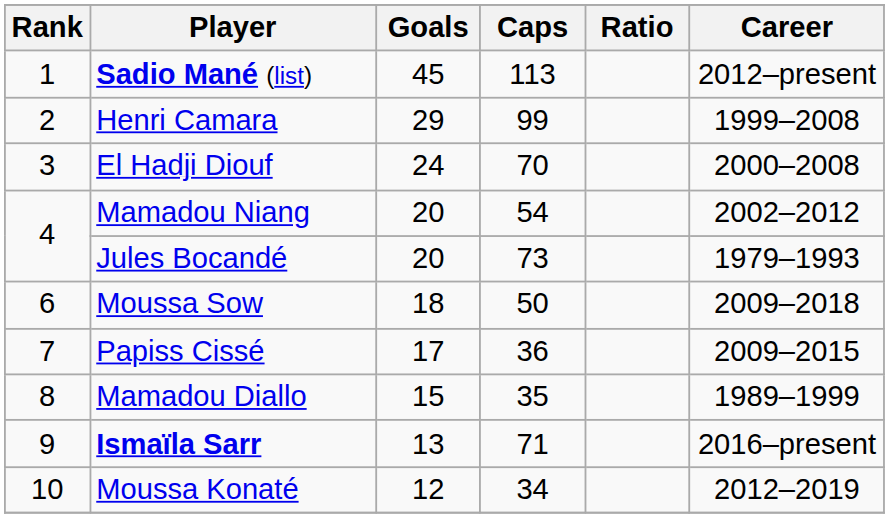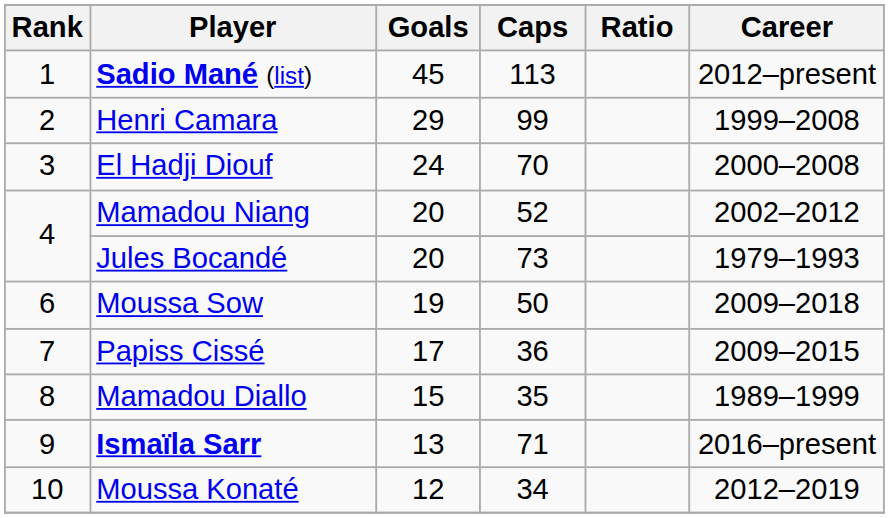 <table class="wikitable sortable" style="text-align:center;">
 <tr>
 </tr>
 <tr>
 <th width="30px">Rank</th>
 <th style="width:150px;">Player</th>
 <th width="50px">Goals</th>
 <th width="50px">Caps</th>
 <th width="50px">Ratio</th>
 <th style="width:100px;">Career</th>
 </tr>
 <tr>
 <td>1</td>
 <td align="left"><strong><a href='#'>Sadio Mané</a></strong> <small>(<a href='#'>list</a>)</small></td>
 <td>45</td>
 <td>113</td>
 <td></td>
 <td>2012–present</td>
 </tr>
 <tr>
 <td>2</td>
 <td align="left"><a href='#'>Henri Camara</a></td>
 <td>29</td>
 <td>99</td>
 <td></td>
 <td>1999–2008</td>
 </tr>
 <tr>
 <td>3</td>
 <td align="left"><a href='#'>El Hadji Diouf</a></td>
 <td>24</td>
 <td>70</td>
 <td></td>
 <td>2000–2008</td>
 </tr>
 <tr>
 <td rowspan="2">4</td>
 <td align="left"><a href='#'>Mamadou Niang</a></td>
 <td>20</td>
-<td>54</td>
+<td>52</td>
 <td></td>
 <td>2002–2012</td>
 </tr>
 <tr>
 <td align="left"><a href='#'>Jules Bocandé</a></td>
 <td>20</td>
 <td>73</td>
 <td></td>
 <td>1979–1993</td>
 </tr>
 <tr>
 <td>6</td>
 <td align="left"><a href='#'>Moussa Sow</a></td>
-<td>18</td>
+<td>19</td>
 <td>50</td>
 <td></td>
 <td>2009–2018</td>
 </tr>
 <tr>
 <td>7</td>
 <td align="left"><a href='#'>Papiss Cissé</a></td>
 <td>17</td>
 <td>36</td>
 <td></td>
 <td>2009–2015</td>
 </tr>
 <tr>
 <td>8</td>
 <td align="left"><a href='#'>Mamadou Diallo</a></td>
 <td>15</td>
 <td>35</td>
 <td></td>
 <td>1989–1999</td>
 </tr>
 <tr>
 <td>9</td>
 <td align="left"><strong><a href='#'>Ismaïla Sarr</a></strong></td>
 <td>13</td>
 <td>71</td>
 <td></td>
 <td>2016–present</td>
 </tr>
 <tr>
 <td>10</td>
 <td align="left"><a href='#'>Moussa Konaté</a></td>
 <td>12</td>
 <td>34</td>
 <td></td>
 <td>2012–2019</td>
 </tr>
 <tr>
 </tr>
 </table>
